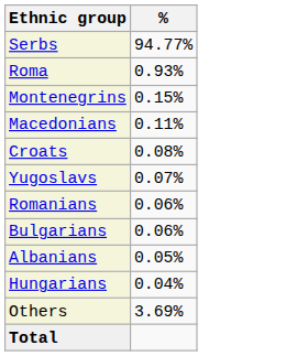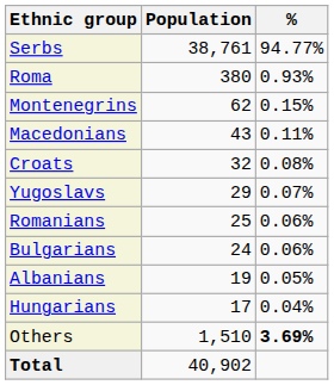 <table class="wikitable">
 <tr>
 <th>Ethnic group</th>
+<th>Population</th>
 <th>%</th>
 </tr>
 <tr>
 <td style="background:#F5F5DC;"><a href='#'>Serbs</a></td>
+<td align="right">38,761</td>
 <td>94.77%</td>
 </tr>
 <tr>
 <td style="background:#F5F5DC;"><a href='#'>Roma</a></td>
+<td align="right">380</td>
 <td>0.93%</td>
 </tr>
 <tr>
 <td style="background:#F5F5DC;"><a href='#'>Montenegrins</a></td>
+<td align="right">62</td>
 <td>0.15%</td>
 </tr>
 <tr>
 <td style="background:#F5F5DC;"><a href='#'>Macedonians</a></td>
+<td align="right">43</td>
 <td>0.11%</td>
 </tr>
 <tr>
 <td style="background:#F5F5DC;"><a href='#'>Croats</a></td>
+<td align="right">32</td>
 <td>0.08%</td>
 </tr>
 <tr>
 <td style="background:#F5F5DC;"><a href='#'>Yugoslavs</a></td>
+<td align="right">29</td>
 <td>0.07%</td>
 </tr>
 <tr>
 <td style="background:#F5F5DC;"><a href='#'>Romanians</a></td>
+<td align="right">25</td>
 <td>0.06%</td>
 </tr>
 <tr>
 <td style="background:#F5F5DC;"><a href='#'>Bulgarians</a></td>
+<td align="right">24</td>
 <td>0.06%</td>
 </tr>
 <tr>
 <td style="background:#F5F5DC;"><a href='#'>Albanians</a></td>
+<td align="right">19</td>
 <td>0.05%</td>
 </tr>
 <tr>
 <td style="background:#F5F5DC;"><a href='#'>Hungarians</a></td>
+<td align="right">17</td>
 <td>0.04%</td>
 </tr>
 <tr>
 <td style="background:#F5F5DC;">Others</td>
-<td>3.69%</td>
+<td align="right">1,510</td>
+<td><strong>3.69%</strong></td>
 </tr>
 <tr class="sortbottom">
 <td style="background:#F0F0F0;"><strong>Total</strong></td>
+<td align="right">40,902</td>
 <td></td>
 </tr>
 </table>
